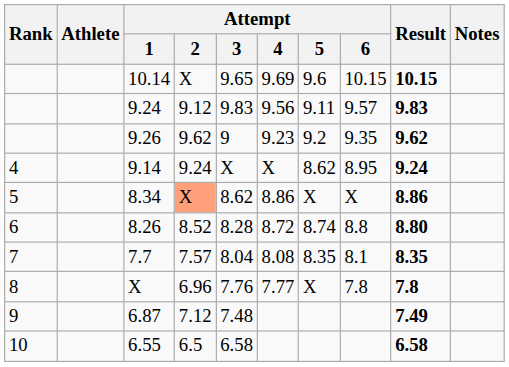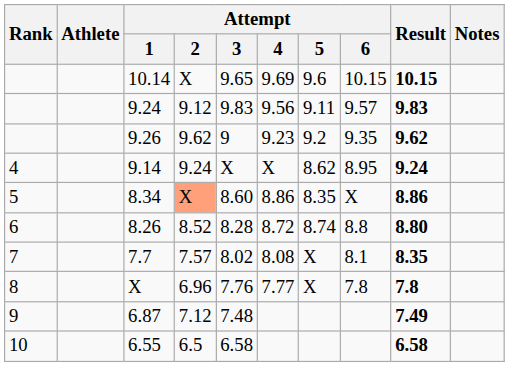 <table class="wikitable">
 <tr>
 <th rowspan="2">Rank</th>
 <th rowspan="2">Athlete</th>
 <th colspan="6">Attempt</th>
 <th rowspan="2">Result</th>
 <th rowspan="2">Notes</th>
 </tr>
 <tr>
 <th>1</th>
 <th>2</th>
 <th>3</th>
 <th>4</th>
 <th>5</th>
 <th>6</th>
 </tr>
 <tr>
 <td></td>
 <td align="left"></td>
 <td>10.14</td>
 <td>X</td>
 <td>9.65</td>
 <td>9.69</td>
 <td>9.6</td>
 <td>10.15</td>
 <td><strong> 10.15</strong></td>
 <td></td>
 </tr>
 <tr>
 <td></td>
 <td align="left"></td>
 <td>9.24</td>
 <td>9.12</td>
 <td>9.83</td>
 <td>9.56</td>
 <td>9.11</td>
 <td>9.57</td>
 <td><strong> 9.83</strong></td>
 <td></td>
 </tr>
 <tr>
 <td></td>
 <td align="left"></td>
 <td>9.26</td>
 <td>9.62</td>
 <td>9</td>
 <td>9.23</td>
 <td>9.2</td>
 <td>9.35</td>
 <td><strong> 9.62</strong></td>
 <td></td>
 </tr>
 <tr>
 <td>4</td>
 <td align=left></td>
 <td>9.14</td>
 <td>9.24</td>
 <td>X</td>
 <td>X</td>
 <td>8.62</td>
 <td>8.95</td>
 <td><strong> 9.24</strong></td>
 <td></td>
 </tr>
 <tr>
 <td>5</td>
 <td align=left></td>
 <td>8.34</td>
 <td style="background: lightsalmon;">X</td>
-<td>8.62</td>
+<td>8.60</td>
 <td>8.86</td>
-<td>X</td>
+<td>8.35</td>
 <td>X</td>
 <td><strong> 8.86</strong></td>
 <td></td>
 </tr>
 <tr>
 <td>6</td>
 <td align=left></td>
 <td>8.26</td>
 <td>8.52</td>
 <td>8.28</td>
 <td>8.72</td>
 <td>8.74</td>
 <td>8.8</td>
 <td><strong> 8.80</strong></td>
 <td></td>
 </tr>
 <tr>
 <td>7</td>
 <td align=left></td>
 <td>7.7</td>
 <td>7.57</td>
-<td>8.04</td>
+<td>8.02</td>
 <td>8.08</td>
-<td>8.35</td>
+<td>X</td>
 <td>8.1</td>
 <td><strong> 8.35</strong></td>
 <td></td>
 </tr>
 <tr>
 <td>8</td>
 <td align=left></td>
 <td>X</td>
 <td>6.96</td>
 <td>7.76</td>
 <td>7.77</td>
 <td>X</td>
 <td>7.8</td>
 <td><strong> 7.8</strong></td>
 <td></td>
 </tr>
 <tr>
 <td>9</td>
 <td align=left></td>
 <td>6.87</td>
 <td>7.12</td>
 <td>7.48</td>
 <td></td>
 <td></td>
 <td></td>
 <td><strong> 7.49</strong></td>
 <td></td>
 </tr>
 <tr>
 <td>10</td>
 <td align=left></td>
 <td>6.55</td>
 <td>6.5</td>
 <td>6.58</td>
 <td></td>
 <td></td>
 <td></td>
 <td><strong> 6.58</strong></td>
 <td></td>
 </tr>
 </table>
